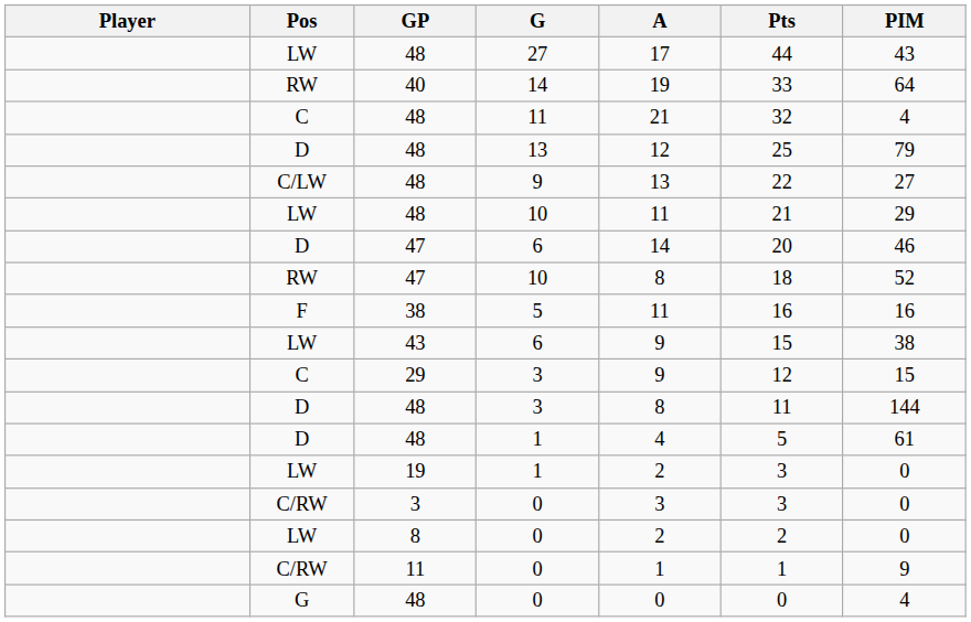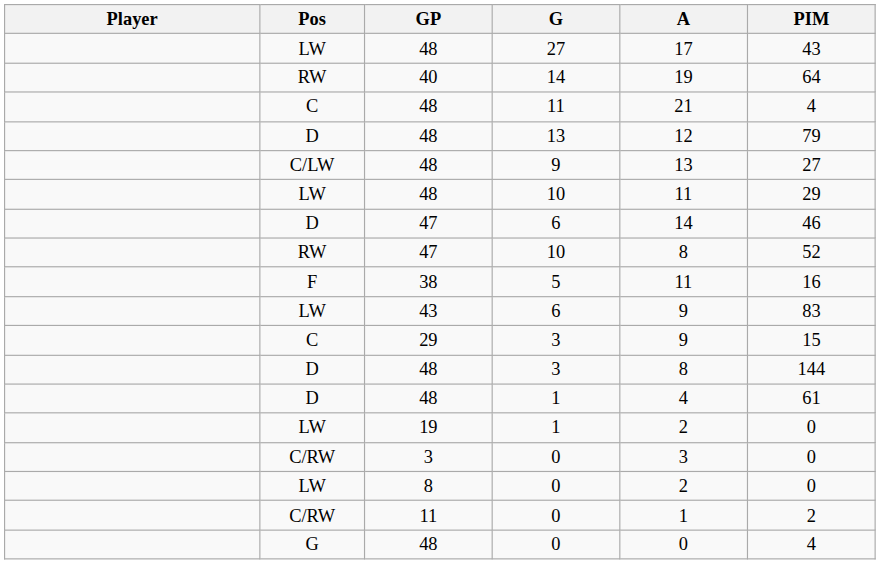 <table class="wikitable sortable" width="60%">
 <tr ALIGN="center">
 <th bgcolor="#DDDDFF" width="10%">Player</th>
 <th bgcolor="#DDDDFF" width="3%" title="Position">Pos</th>
 <th bgcolor="#DDDDFF" width="5%" title="Games played">GP</th>
 <th bgcolor="#DDDDFF" width="5%" title="Goals">G</th>
 <th bgcolor="#DDDDFF" width="5%" title="Assists">A</th>
-<th bgcolor="#DDDDFF" width="5%" title="Points">Pts</th>
 <th bgcolor="#DDDDFF" width="5%" title="Penalties in Minutes">PIM</th>
 </tr>
 <tr align="center">
 <td align="right"></td>
 <td>LW</td>
 <td>48</td>
 <td>27</td>
 <td>17</td>
-<td>44</td>
 <td>43</td>
 </tr>
 <tr align="center">
 <td align="right"></td>
 <td>RW</td>
 <td>40</td>
 <td>14</td>
 <td>19</td>
-<td>33</td>
 <td>64</td>
 </tr>
 <tr align="center">
 <td align="right"></td>
 <td>C</td>
 <td>48</td>
 <td>11</td>
 <td>21</td>
-<td>32</td>
 <td>4</td>
 </tr>
 <tr align="center">
 <td align="right"></td>
 <td>D</td>
 <td>48</td>
 <td>13</td>
 <td>12</td>
-<td>25</td>
 <td>79</td>
 </tr>
 <tr align="center">
 <td align="right"></td>
 <td>C/LW</td>
 <td>48</td>
 <td>9</td>
 <td>13</td>
-<td>22</td>
 <td>27</td>
 </tr>
 <tr align="center">
 <td align="right"></td>
 <td>LW</td>
 <td>48</td>
 <td>10</td>
 <td>11</td>
-<td>21</td>
 <td>29</td>
 </tr>
 <tr align="center">
 <td align="right"></td>
 <td>D</td>
 <td>47</td>
 <td>6</td>
 <td>14</td>
-<td>20</td>
 <td>46</td>
 </tr>
 <tr align="center">
 <td align="right"></td>
 <td>RW</td>
 <td>47</td>
 <td>10</td>
 <td>8</td>
-<td>18</td>
 <td>52</td>
 </tr>
 <tr align="center">
 <td align="right"></td>
 <td>F</td>
 <td>38</td>
 <td>5</td>
 <td>11</td>
 <td>16</td>
-<td>16</td>
 </tr>
 <tr align="center">
 <td align="right"></td>
 <td>LW</td>
 <td>43</td>
 <td>6</td>
 <td>9</td>
-<td>15</td>
-<td>38</td>
+<td>83</td>
 </tr>
 <tr align="center">
 <td align="right"></td>
 <td>C</td>
 <td>29</td>
 <td>3</td>
 <td>9</td>
-<td>12</td>
 <td>15</td>
 </tr>
 <tr align="center">
 <td align="right"></td>
 <td>D</td>
 <td>48</td>
 <td>3</td>
 <td>8</td>
-<td>11</td>
 <td>144</td>
 </tr>
 <tr align="center">
 <td align="right"></td>
 <td>D</td>
 <td>48</td>
 <td>1</td>
 <td>4</td>
-<td>5</td>
 <td>61</td>
 </tr>
 <tr align="center">
 <td align="right"></td>
 <td>LW</td>
 <td>19</td>
 <td>1</td>
 <td>2</td>
-<td>3</td>
 <td>0</td>
 </tr>
 <tr align="center">
 <td align="right"></td>
 <td>C/RW</td>
 <td>3</td>
 <td>0</td>
-<td>3</td>
 <td>3</td>
 <td>0</td>
 </tr>
 <tr align="center">
 <td align="right"></td>
 <td>LW</td>
 <td>8</td>
 <td>0</td>
 <td>2</td>
-<td>2</td>
 <td>0</td>
 </tr>
 <tr align="center">
 <td align="right"></td>
 <td>C/RW</td>
 <td>11</td>
 <td>0</td>
 <td>1</td>
-<td>1</td>
-<td>9</td>
+<td>2</td>
 </tr>
 <tr align="center">
 <td align="right"></td>
 <td>G</td>
 <td>48</td>
 <td>0</td>
 <td>0</td>
-<td>0</td>
 <td>4</td>
 </tr>
 </table>
